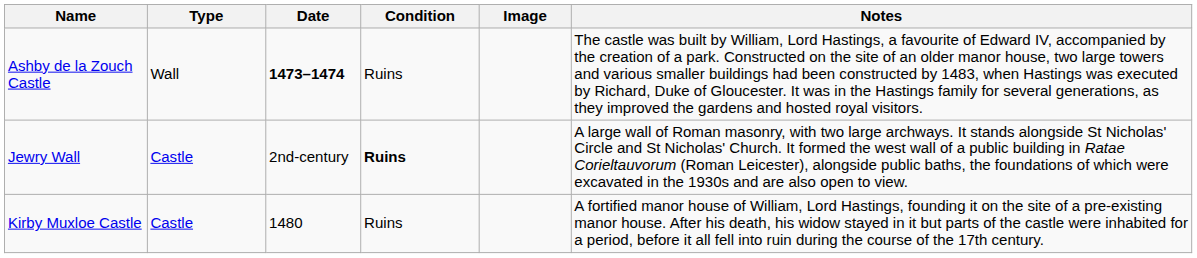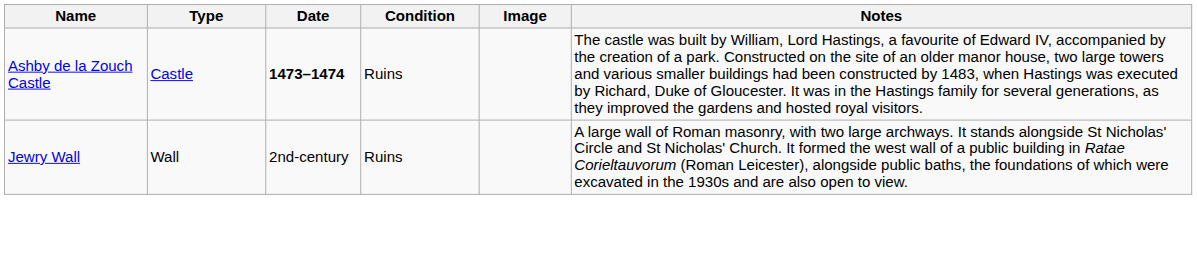 <table class="wikitable sortable" width="100%">
 <tr>
 <th width="12%">Name</th>
 <th width="10%">Type</th>
 <th width="8%">Date</th>
 <th width="10%">Condition</th>
 <th class="unsortable" width="90px">Image</th>
 <th class="unsortable">Notes</th>
 </tr>
 <tr>
 <td><a href='#'>Ashby de la Zouch Castle</a></td>
-<td>Wall</td>
+<td><a href='#'>Castle</a></td>
 <td><strong>1473–1474</strong></td>
 <td>Ruins</td>
 <td></td>
 <td>The castle was built by William, Lord Hastings, a favourite of Edward IV, accompanied by the creation of a  park. Constructed on the site of an older manor house, two large towers and various smaller buildings had been constructed by 1483, when Hastings was executed by Richard, Duke of Gloucester. It was in the Hastings family for several generations, as they improved the gardens and hosted royal visitors.</td>
 </tr>
 <tr>
 <td><a href='#'>Jewry Wall</a></td>
-<td><a href='#'>Castle</a></td>
+<td>Wall</td>
 <td>2nd-century</td>
-<td><strong>Ruins</strong></td>
+<td>Ruins</td>
 <td></td>
 <td>A large wall of Roman masonry, with two large archways. It stands alongside St Nicholas' Circle and St Nicholas' Church. It formed the west wall of a public building in <em>Ratae Corieltauvorum</em> (Roman Leicester), alongside public baths, the foundations of which were excavated in the 1930s and are also open to view.</td>
 </tr>
-<tr>
-<td><a href='#'>Kirby Muxloe Castle</a></td>
-<td><a href='#'>Castle</a></td>
-<td>1480</td>
-<td>Ruins</td>
-<td></td>
-<td>A fortified manor house of William, Lord Hastings, founding it on the site of a pre-existing manor house. After his death, his widow stayed in it but parts of the castle were inhabited for a period, before it all fell into ruin during the course of the 17th century.</td>
-</tr>
 </table>
